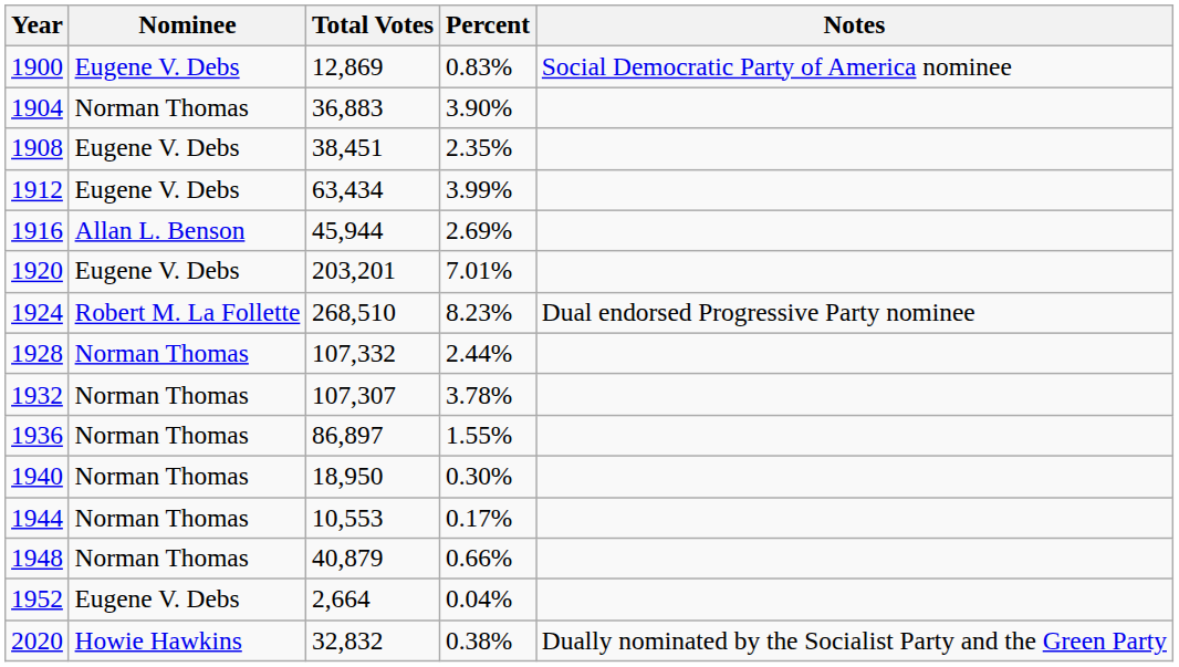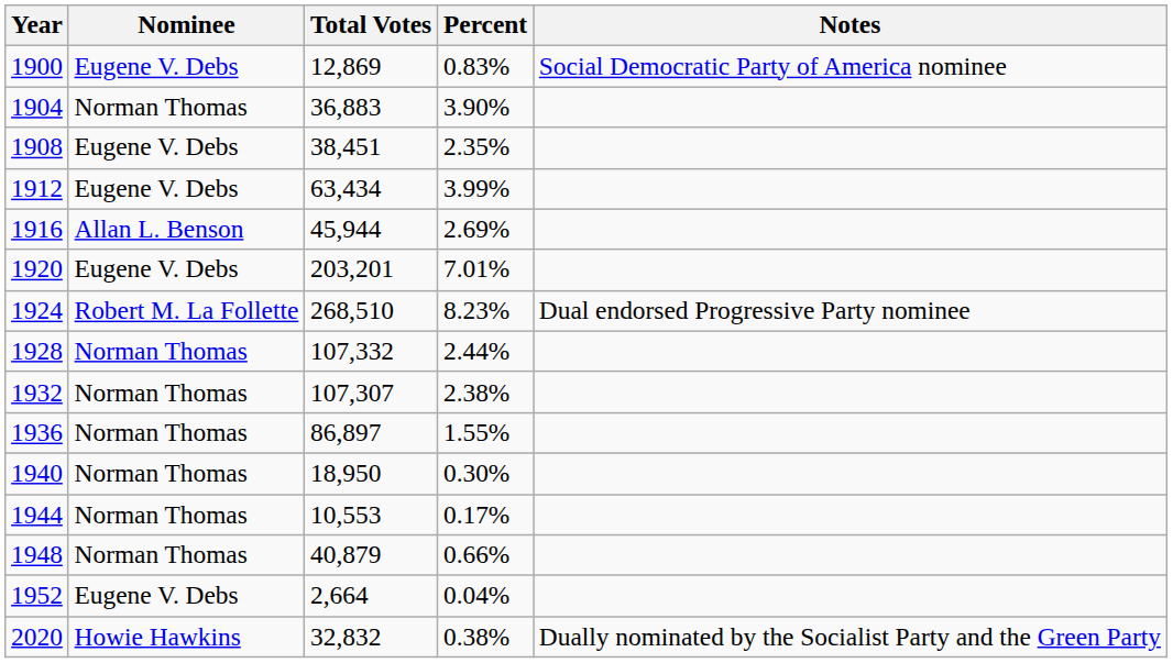 <table class="wikitable">
 <tr>
 <th>Year</th>
 <th>Nominee</th>
 <th>Total Votes</th>
 <th>Percent</th>
 <th>Notes</th>
 </tr>
 <tr>
 <td><a href='#'>1900</a></td>
 <td><a href='#'>Eugene V. Debs</a></td>
 <td>12,869</td>
 <td>0.83%</td>
 <td><a href='#'>Social Democratic Party of America</a> nominee</td>
 </tr>
 <tr>
 <td><a href='#'>1904</a></td>
 <td>Norman Thomas</td>
 <td>36,883</td>
 <td>3.90%</td>
 <td></td>
 </tr>
 <tr>
 <td><a href='#'>1908</a></td>
 <td>Eugene V. Debs</td>
 <td>38,451</td>
 <td>2.35%</td>
 <td></td>
 </tr>
 <tr>
 <td><a href='#'>1912</a></td>
 <td>Eugene V. Debs</td>
 <td>63,434</td>
 <td>3.99%</td>
 <td></td>
 </tr>
 <tr>
 <td><a href='#'>1916</a></td>
 <td><a href='#'>Allan L. Benson</a></td>
 <td>45,944</td>
 <td>2.69%</td>
 <td></td>
 </tr>
 <tr>
 <td><a href='#'>1920</a></td>
 <td>Eugene V. Debs</td>
 <td>203,201</td>
 <td>7.01%</td>
 <td></td>
 </tr>
 <tr>
 <td><a href='#'>1924</a></td>
 <td><a href='#'>Robert M. La Follette</a></td>
 <td>268,510</td>
 <td>8.23%</td>
 <td>Dual endorsed Progressive Party nominee</td>
 </tr>
 <tr>
 <td><a href='#'>1928</a></td>
 <td><a href='#'>Norman Thomas</a></td>
 <td>107,332</td>
 <td>2.44%</td>
 <td></td>
 </tr>
 <tr>
 <td><a href='#'>1932</a></td>
 <td>Norman Thomas</td>
 <td>107,307</td>
-<td>3.78%</td>
+<td>2.38%</td>
 <td></td>
 </tr>
 <tr>
 <td><a href='#'>1936</a></td>
 <td>Norman Thomas</td>
 <td>86,897</td>
 <td>1.55%</td>
 <td></td>
 </tr>
 <tr>
 <td><a href='#'>1940</a></td>
 <td>Norman Thomas</td>
 <td>18,950</td>
 <td>0.30%</td>
 <td></td>
 </tr>
 <tr>
 <td><a href='#'>1944</a></td>
 <td>Norman Thomas</td>
 <td>10,553</td>
 <td>0.17%</td>
 <td></td>
 </tr>
 <tr>
 <td><a href='#'>1948</a></td>
 <td>Norman Thomas</td>
 <td>40,879</td>
 <td>0.66%</td>
 <td></td>
 </tr>
 <tr>
 <td><a href='#'>1952</a></td>
 <td>Eugene V. Debs</td>
 <td>2,664</td>
 <td>0.04%</td>
 <td></td>
 </tr>
 <tr>
 <td><a href='#'>2020</a></td>
 <td><a href='#'>Howie Hawkins</a></td>
 <td>32,832</td>
 <td>0.38%</td>
 <td>Dually nominated by the Socialist Party and the <a href='#'>Green Party</a></td>
 </tr>
 </table>
